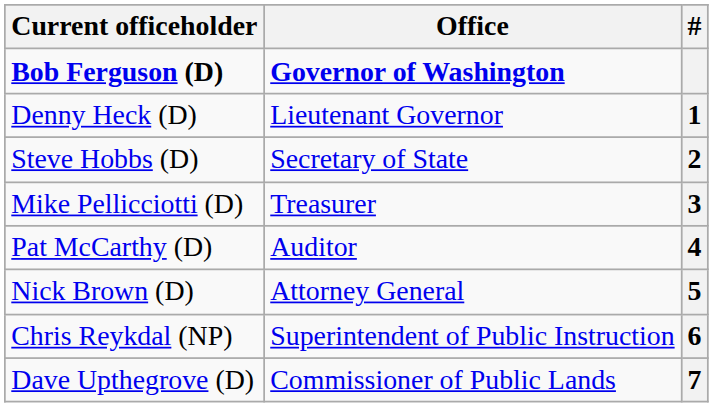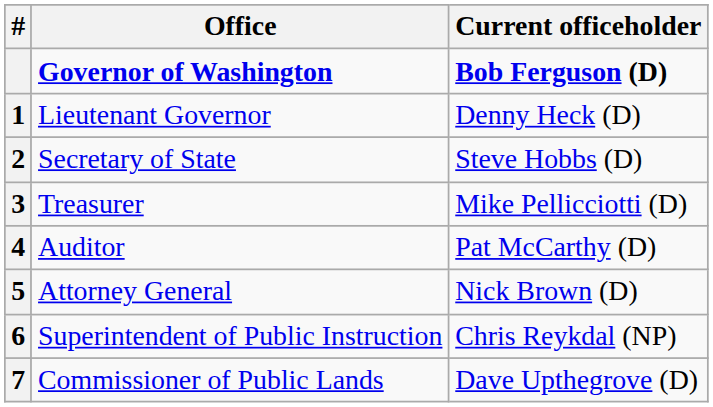 <table class=wikitable>
 <tr>
+<th>#</th>
+<th>Office</th>
 <th>Current officeholder</th>
-<th>Office</th>
-<th>#</th>
 </tr>
 <tr>
+<th></th>
+<td><strong><a href='#'>Governor of Washington</a></strong></td>
 <td><strong><a href='#'>Bob Ferguson</a> (D)</strong></td>
-<td><strong><a href='#'>Governor of Washington</a></strong></td>
-<th></th>
 </tr>
 <tr>
+<th>1</th>
+<td><a href='#'>Lieutenant Governor</a></td>
 <td><a href='#'>Denny Heck</a> (D)</td>
-<td><a href='#'>Lieutenant Governor</a></td>
-<th>1</th>
 </tr>
 <tr>
+<th>2</th>
+<td><a href='#'>Secretary of State</a></td>
 <td><a href='#'>Steve Hobbs</a> (D)</td>
-<td><a href='#'>Secretary of State</a></td>
-<th>2</th>
 </tr>
 <tr>
+<th>3</th>
+<td><a href='#'>Treasurer</a></td>
 <td><a href='#'>Mike Pellicciotti</a> (D)</td>
-<td><a href='#'>Treasurer</a></td>
-<th>3</th>
 </tr>
 <tr>
+<th>4</th>
+<td><a href='#'>Auditor</a></td>
 <td><a href='#'>Pat McCarthy</a> (D)</td>
-<td><a href='#'>Auditor</a></td>
-<th>4</th>
 </tr>
 <tr>
+<th>5</th>
+<td><a href='#'>Attorney General</a></td>
 <td><a href='#'>Nick Brown</a> (D)</td>
-<td><a href='#'>Attorney General</a></td>
-<th>5</th>
 </tr>
 <tr>
+<th>6</th>
+<td><a href='#'>Superintendent of Public Instruction</a></td>
 <td><a href='#'>Chris Reykdal</a> (NP)</td>
-<td><a href='#'>Superintendent of Public Instruction</a></td>
-<th>6</th>
 </tr>
 <tr>
+<th>7</th>
+<td><a href='#'>Commissioner of Public Lands</a></td>
 <td><a href='#'>Dave Upthegrove</a> (D)</td>
-<td><a href='#'>Commissioner of Public Lands</a></td>
-<th>7</th>
 </tr>
 </table>
